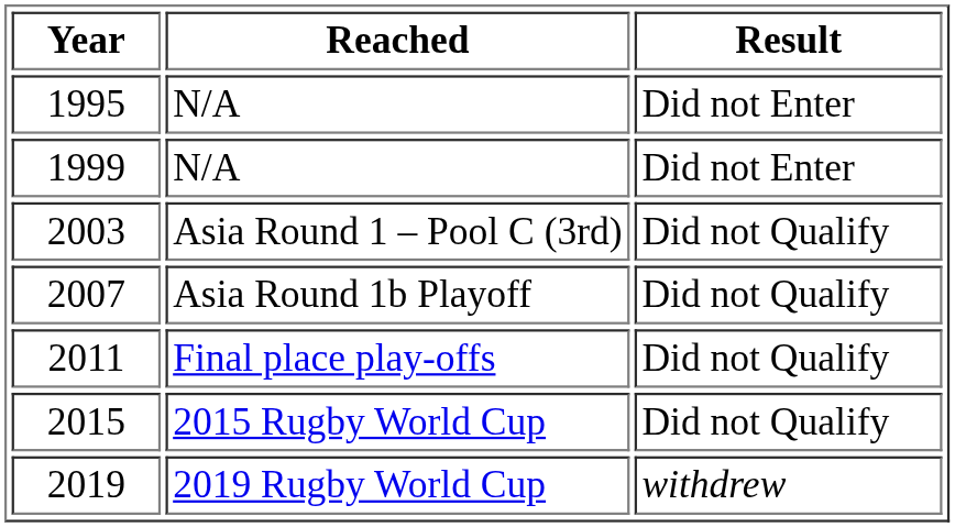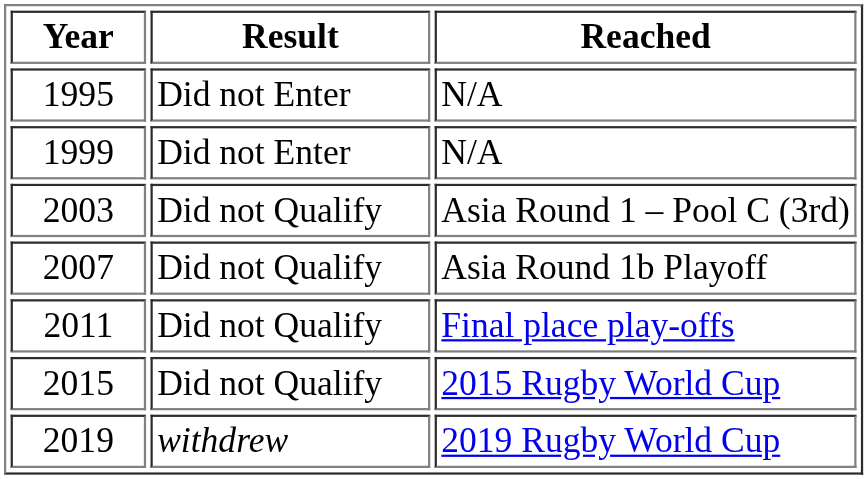 <table border="1" cellpadding="2">
 <tr>
 <th align="center" width="55px">Year</th>
+<th align="center" width="120px">Result</th>
 <th>Reached</th>
-<th align="center" width="120px">Result</th>
 </tr>
 <tr>
 <td align="center">1995</td>
+<td align="left">Did not Enter</td>
 <td>N/A</td>
-<td align="left">Did not Enter</td>
 </tr>
 <tr>
 <td align="center">1999</td>
+<td align="left">Did not Enter</td>
 <td>N/A</td>
-<td align="left">Did not Enter</td>
 </tr>
 <tr>
 <td align="center">2003</td>
+<td align="left">Did not Qualify</td>
 <td>Asia Round 1 – Pool C (3rd)</td>
-<td align="left">Did not Qualify</td>
 </tr>
 <tr>
 <td align="center">2007</td>
+<td align="left">Did not Qualify</td>
 <td>Asia Round 1b Playoff</td>
-<td align="left">Did not Qualify</td>
 </tr>
 <tr>
 <td align="center">2011</td>
+<td align="left">Did not Qualify</td>
 <td><a href='#'>Final place play-offs</a></td>
-<td align="left">Did not Qualify</td>
 </tr>
 <tr>
 <td align="center">2015</td>
+<td align="left">Did not Qualify</td>
 <td><a href='#'>2015 Rugby World Cup</a></td>
-<td align="left">Did not Qualify</td>
 </tr>
 <tr>
 <td align="center">2019</td>
+<td align="left"><em>withdrew</em></td>
 <td><a href='#'>2019 Rugby World Cup</a></td>
-<td align="left"><em>withdrew</em></td>
 </tr>
 </table>
